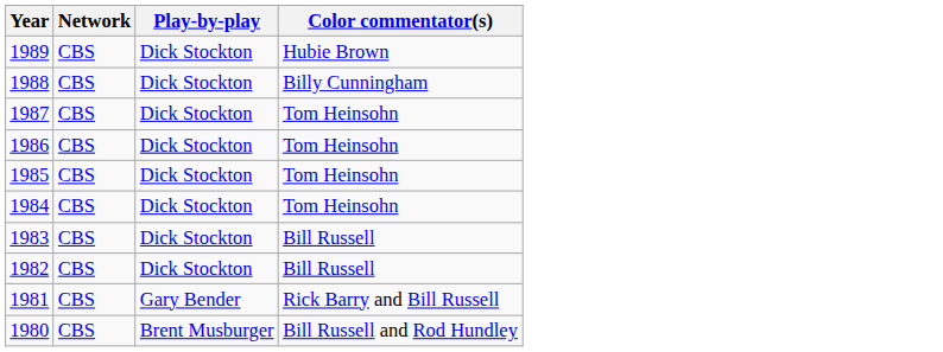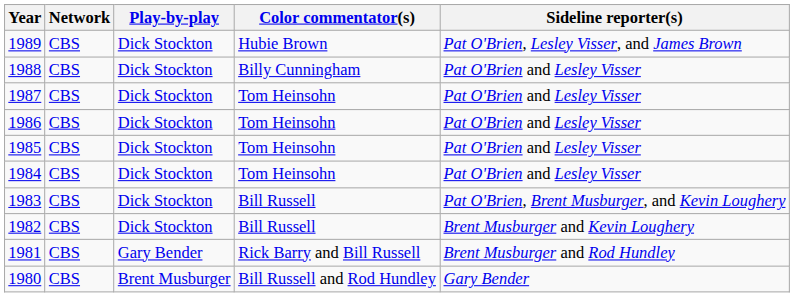 <table class=wikitable>
 <tr>
 <th>Year</th>
 <th>Network</th>
 <th><a href='#'>Play-by-play</a></th>
 <th><a href='#'>Color commentator</a>(s)</th>
+<th>Sideline reporter(s)</th>
 </tr>
 <tr>
 <td><a href='#'>1989</a></td>
 <td><a href='#'>CBS</a></td>
 <td><a href='#'>Dick Stockton</a></td>
 <td><a href='#'>Hubie Brown</a></td>
+<td><em><a href='#'>Pat O'Brien</a></em>, <em><a href='#'>Lesley Visser</a></em>, and <em><a href='#'>James Brown</a></em></td>
 </tr>
 <tr>
 <td><a href='#'>1988</a></td>
 <td><a href='#'>CBS</a></td>
 <td><a href='#'>Dick Stockton</a></td>
 <td><a href='#'>Billy Cunningham</a></td>
+<td><em><a href='#'>Pat O'Brien</a></em> and <em><a href='#'>Lesley Visser</a></em></td>
 </tr>
 <tr>
 <td><a href='#'>1987</a></td>
 <td><a href='#'>CBS</a></td>
 <td><a href='#'>Dick Stockton</a></td>
 <td><a href='#'>Tom Heinsohn</a></td>
+<td><em><a href='#'>Pat O'Brien</a></em> and <em><a href='#'>Lesley Visser</a></em></td>
 </tr>
 <tr>
 <td><a href='#'>1986</a></td>
 <td><a href='#'>CBS</a></td>
 <td><a href='#'>Dick Stockton</a></td>
 <td><a href='#'>Tom Heinsohn</a></td>
+<td><em><a href='#'>Pat O'Brien</a></em> and <em><a href='#'>Lesley Visser</a></em></td>
 </tr>
 <tr>
 <td><a href='#'>1985</a></td>
 <td><a href='#'>CBS</a></td>
 <td><a href='#'>Dick Stockton</a></td>
 <td><a href='#'>Tom Heinsohn</a></td>
+<td><em><a href='#'>Pat O'Brien</a></em> and <em><a href='#'>Lesley Visser</a></em></td>
 </tr>
 <tr>
 <td><a href='#'>1984</a></td>
 <td><a href='#'>CBS</a></td>
 <td><a href='#'>Dick Stockton</a></td>
 <td><a href='#'>Tom Heinsohn</a></td>
+<td><em><a href='#'>Pat O'Brien</a></em> and <em><a href='#'>Lesley Visser</a></em></td>
 </tr>
 <tr>
 <td><a href='#'>1983</a></td>
 <td><a href='#'>CBS</a></td>
 <td><a href='#'>Dick Stockton</a></td>
 <td><a href='#'>Bill Russell</a></td>
+<td><em><a href='#'>Pat O'Brien</a></em>, <em><a href='#'>Brent Musburger</a></em>, and <em><a href='#'>Kevin Loughery</a></em></td>
 </tr>
 <tr>
 <td><a href='#'>1982</a></td>
 <td><a href='#'>CBS</a></td>
 <td><a href='#'>Dick Stockton</a></td>
 <td><a href='#'>Bill Russell</a></td>
+<td><em><a href='#'>Brent Musburger</a></em> and <em><a href='#'>Kevin Loughery</a></em></td>
 </tr>
 <tr>
 <td><a href='#'>1981</a></td>
 <td><a href='#'>CBS</a></td>
 <td><a href='#'>Gary Bender</a></td>
 <td><a href='#'>Rick Barry</a> and <a href='#'>Bill Russell</a></td>
+<td><em><a href='#'>Brent Musburger</a></em> and <em><a href='#'>Rod Hundley</a></em></td>
 </tr>
 <tr>
 <td><a href='#'>1980</a></td>
 <td><a href='#'>CBS</a></td>
 <td><a href='#'>Brent Musburger</a></td>
 <td><a href='#'>Bill Russell</a> and <a href='#'>Rod Hundley</a></td>
+<td><em><a href='#'>Gary Bender</a></em></td>
 </tr>
 </table>
